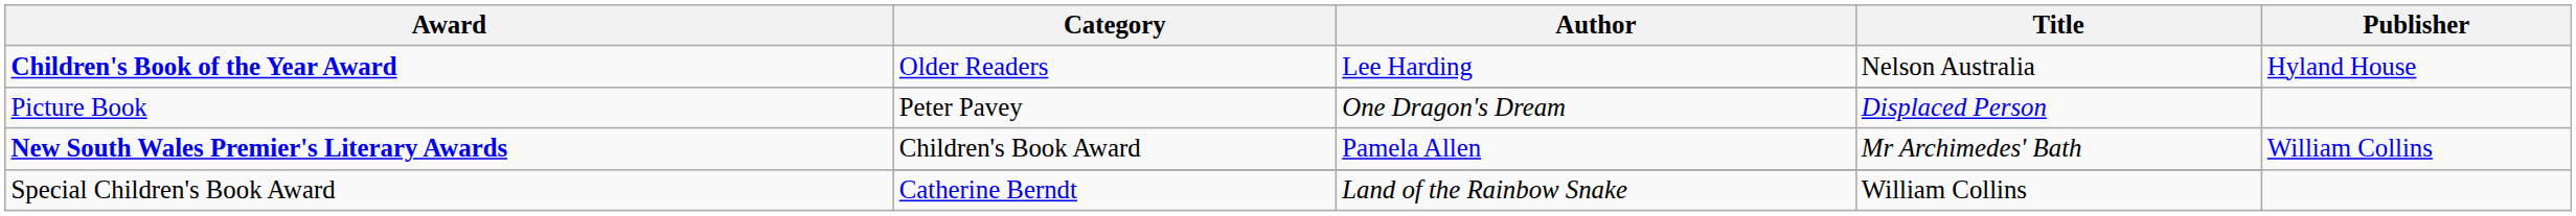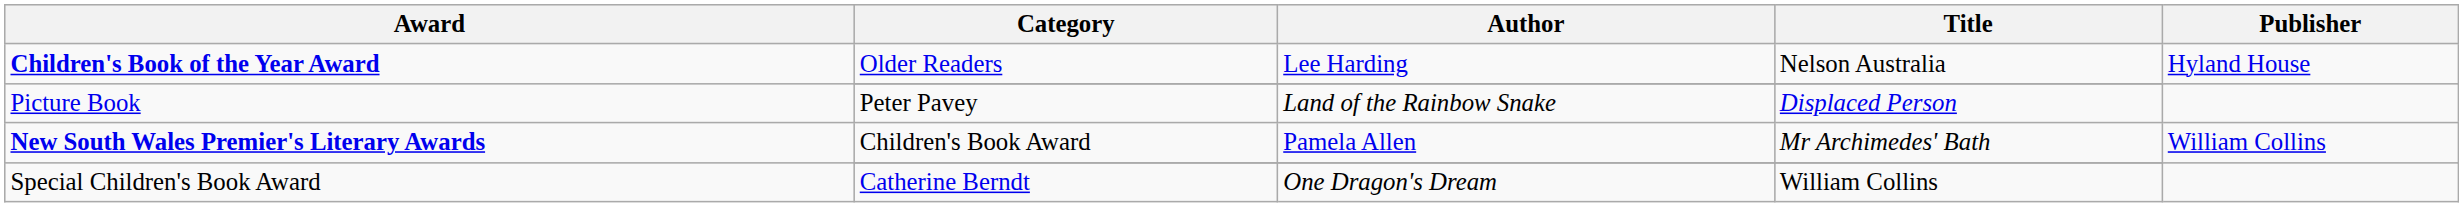 <table class="wikitable" width=100%>
 <tr>
 <th>Award</th>
 <th>Category</th>
 <th>Author</th>
 <th>Title</th>
 <th>Publisher</th>
 </tr>
 <tr>
 <td rowspan=2><strong><a href='#'>Children's Book of the Year Award</a></strong></td>
 <td><a href='#'>Older Readers</a></td>
 <td><a href='#'>Lee Harding</a></td>
 <td>Nelson Australia</td>
 <td><a href='#'>Hyland House</a></td>
 </tr>
 <tr>
 </tr>
 <tr>
 <td><a href='#'>Picture Book</a></td>
 <td>Peter Pavey</td>
-<td><em>One Dragon's Dream</em></td>
+<td><em>Land of the Rainbow Snake</em></td>
 <td><em><a href='#'>Displaced Person</a></em></td>
 </tr>
 <tr>
 <td rowspan=2><strong><a href='#'>New South Wales Premier's Literary Awards</a></strong></td>
 <td>Children's Book Award</td>
 <td><a href='#'>Pamela Allen</a></td>
 <td><em>Mr Archimedes' Bath</em></td>
 <td><a href='#'>William Collins</a></td>
 </tr>
 <tr>
 </tr>
 <tr>
 <td>Special Children's Book Award</td>
 <td><a href='#'>Catherine Berndt</a></td>
-<td><em>Land of the Rainbow Snake</em></td>
+<td><em>One Dragon's Dream</em></td>
 <td>William Collins</td>
 </tr>
 </table>
